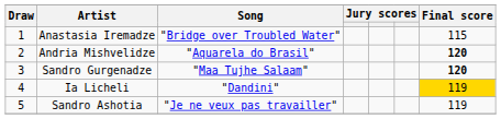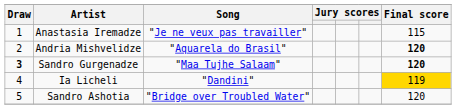 <table class="sortable wikitable" style="text-align:center;margin:1em auto 1em auto">
 <tr>
 </tr>
 <tr>
 <th rowspan=2>Draw</th>
 <th rowspan=2>Artist</th>
 <th rowspan=2>Song</th>
 <th colspan="3">Jury scores</th>
 <th rowspan=2>Final score</th>
 </tr>
 <tr>
 <th><small></small></th>
 <th><small></small></th>
 <th><small></small></th>
 </tr>
 <tr>
 <td>1</td>
 <td>Anastasia Iremadze</td>
-<td>"<a href='#'>Bridge over Troubled Water</a>"</td>
+<td>"<a href='#'>Je ne veux pas travailler</a>"</td>
 <td colspan="1"></td>
 <td colspan="1"></td>
 <td colspan="1"></td>
 <td>115</td>
 </tr>
 <tr>
 <td>2</td>
 <td>Andria Mishvelidze</td>
 <td>"<a href='#'>Aquarela do Brasil</a>"</td>
 <td colspan="1"></td>
 <td colspan="1"></td>
 <td colspan="1"></td>
 <td><strong>120</strong></td>
 </tr>
 <tr>
-<td>3</td>
+<td><strong>3</strong></td>
 <td>Sandro Gurgenadze</td>
 <td>"<a href='#'>Maa Tujhe Salaam</a>"</td>
 <td colspan="1"></td>
 <td colspan="1"></td>
 <td colspan="1"></td>
 <td><strong>120</strong></td>
 </tr>
 <tr>
 <td>4</td>
 <td>Ia Licheli</td>
 <td>"<a href='#'>Dandini</a>"</td>
 <td colspan="1"></td>
 <td colspan="1"></td>
 <td colspan="1"></td>
 <td style="background: gold;">119</td>
 </tr>
 <tr>
 <td>5</td>
 <td>Sandro Ashotia</td>
-<td>"<a href='#'>Je ne veux pas travailler</a>"</td>
+<td>"<a href='#'>Bridge over Troubled Water</a>"</td>
 <td colspan="1"></td>
 <td colspan="1"></td>
 <td colspan="1"></td>
-<td>119</td>
+<td>120</td>
 </tr>
 <tr>
 </tr>
 </table>
